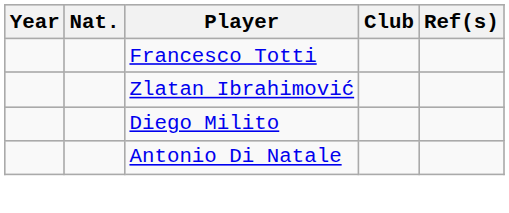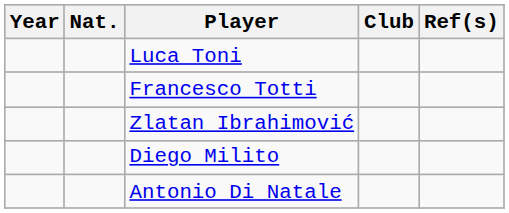 <table class="wikitable">
 <tr>
 <th>Year</th>
 <th>Nat.</th>
 <th>Player</th>
 <th>Club</th>
 <th>Ref(s)</th>
+</tr>
+<tr>
+<td></td>
+<td></td>
+<td><a href='#'>Luca Toni</a></td>
+<td></td>
+<td></td>
 </tr>
 <tr>
 <td></td>
 <td></td>
 <td><a href='#'>Francesco Totti</a></td>
 <td></td>
 <td></td>
 </tr>
 <tr>
 <td></td>
 <td></td>
 <td><a href='#'>Zlatan Ibrahimović</a></td>
 <td></td>
 <td></td>
 </tr>
 <tr>
 <td></td>
 <td></td>
 <td><a href='#'>Diego Milito</a></td>
 <td></td>
 <td></td>
 </tr>
 <tr>
 <td></td>
 <td></td>
 <td><a href='#'>Antonio Di Natale</a></td>
 <td></td>
 <td></td>
 </tr>
 </table>
